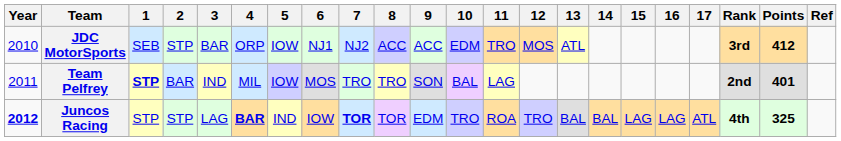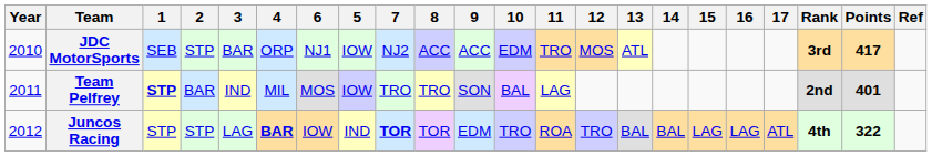 <table class="wikitable" style="text-align:center; font-size:90%">
 <tr>
 <th>Year</th>
 <th>Team</th>
 <th>1</th>
 <th>2</th>
 <th>3</th>
 <th>4</th>
+<th>6</th>
 <th>5</th>
-<th>6</th>
 <th>7</th>
 <th>8</th>
 <th>9</th>
 <th>10</th>
 <th>11</th>
 <th>12</th>
 <th>13</th>
 <th>14</th>
 <th>15</th>
 <th>16</th>
 <th>17</th>
 <th>Rank</th>
 <th>Points</th>
 <th>Ref</th>
 </tr>
 <tr>
 <td><a href='#'>2010</a></td>
 <th><a href='#'>JDC MotorSports</a></th>
 <td style="background:#CFEAFF;"><a href='#'>SEB</a><br></td>
 <td style="background:#DFFFDF;"><a href='#'>STP</a><br></td>
 <td style="background:#DFFFDF;"><a href='#'>BAR</a><br></td>
 <td style="background:#CFEAFF;"><a href='#'>ORP</a><br></td>
+<td style="background:#DFFFDF;"><a href='#'>NJ1</a><br></td>
 <td style="background:#DFFFDF;"><a href='#'>IOW</a><br></td>
-<td style="background:#DFFFDF;"><a href='#'>NJ1</a><br></td>
 <td style="background:#CFEAFF;"><a href='#'>NJ2</a><br></td>
 <td style="background:#CFCFFF;"><a href='#'>ACC</a><br></td>
 <td style="background:#DFFFDF;"><a href='#'>ACC</a><br></td>
 <td style="background:#CFCFFF;"><a href='#'>EDM</a><br></td>
 <td style="background:#FFDF9F;"><a href='#'>TRO</a><br></td>
 <td style="background:#FFDF9F;"><a href='#'>MOS</a><br></td>
 <td style="background:#FFFFBF;"><a href='#'>ATL</a><br></td>
 <td></td>
 <td></td>
 <td></td>
 <td></td>
 <td style="background:#FFDF9F;"><strong>3rd</strong></td>
-<td style="background:#FFDF9F;"><strong>412</strong></td>
+<td style="background:#FFDF9F;"><strong>417</strong></td>
 <td></td>
 </tr>
 <tr>
 <td><a href='#'>2011</a></td>
 <th><a href='#'>Team Pelfrey</a></th>
 <td style="background:#FFFFBF;"><strong><a href='#'>STP</a><br></strong></td>
 <td style="background:#CFEAFF;"><a href='#'>BAR</a><br></td>
 <td style="background:#FFFFBF;"><a href='#'>IND</a><br></td>
 <td style="background:#CFEAFF;"><a href='#'>MIL</a><br></td>
+<td style="background:#DFDFDF;"><a href='#'>MOS</a><br></td>
 <td style="background:#CFCFFF;"><a href='#'>IOW</a><br></td>
-<td style="background:#DFDFDF;"><a href='#'>MOS</a><br></td>
 <td style="background:#DFFFDF;"><a href='#'>TRO</a><br></td>
 <td style="background:#FFFFBF;"><a href='#'>TRO</a><br></td>
 <td style="background:#DFDFDF;"><a href='#'>SON</a><br></td>
 <td style="background:#EFCFFF;"><a href='#'>BAL</a><br></td>
 <td style="background:#FFFFBF;"><a href='#'>LAG</a><br></td>
 <td></td>
 <td></td>
 <td></td>
 <td></td>
 <td></td>
 <td></td>
 <td style="background:#DFDFDF;"><strong>2nd</strong></td>
 <td style="background:#DFDFDF;"><strong>401</strong></td>
 <td></td>
 </tr>
 <tr>
-<td><strong><a href='#'>2012</a></strong></td>
+<td><a href='#'>2012</a></td>
 <th><a href='#'>Juncos Racing</a></th>
 <td style="background:#FFFFBF;"><a href='#'>STP</a><br></td>
 <td style="background:#DFFFDF;"><a href='#'>STP</a><br></td>
 <td style="background:#DFFFDF;"><a href='#'>LAG</a><br></td>
 <td style="background:#FFDF9F;"><strong><a href='#'>BAR</a><br></strong></td>
+<td style="background:#FFDF9F;"><a href='#'>IOW</a><br></td>
 <td style="background:#FFFFBF;"><a href='#'>IND</a><br></td>
-<td style="background:#FFDF9F;"><a href='#'>IOW</a><br></td>
 <td style="background:#CFEAFF;"><strong><a href='#'>TOR</a><br></strong></td>
 <td style="background:#EFCFFF;"><a href='#'>TOR</a><br></td>
 <td style="background:#CFEAFF;"><a href='#'>EDM</a><br></td>
 <td style="background:#CFCFFF;"><a href='#'>TRO</a><br></td>
 <td style="background:#FFDF9F;"><a href='#'>ROA</a><br></td>
 <td style="background:#CFCFFF;"><a href='#'>TRO</a><br></td>
 <td style="background:#DFDFDF;"><a href='#'>BAL</a><br></td>
 <td style="background:#FFDF9F;"><a href='#'>BAL</a><br></td>
 <td style="background:#FFDF9F;"><a href='#'>LAG</a><br></td>
 <td style="background:#FFDF9F;"><a href='#'>LAG</a><br></td>
 <td style="background:#FFDF9F;"><a href='#'>ATL</a><br></td>
 <td style="background:#DFFFDF;"><strong>4th</strong></td>
-<td style="background:#DFFFDF;"><strong>325</strong></td>
+<td style="background:#DFFFDF;"><strong>322</strong></td>
 <td></td>
 </tr>
 </table>
